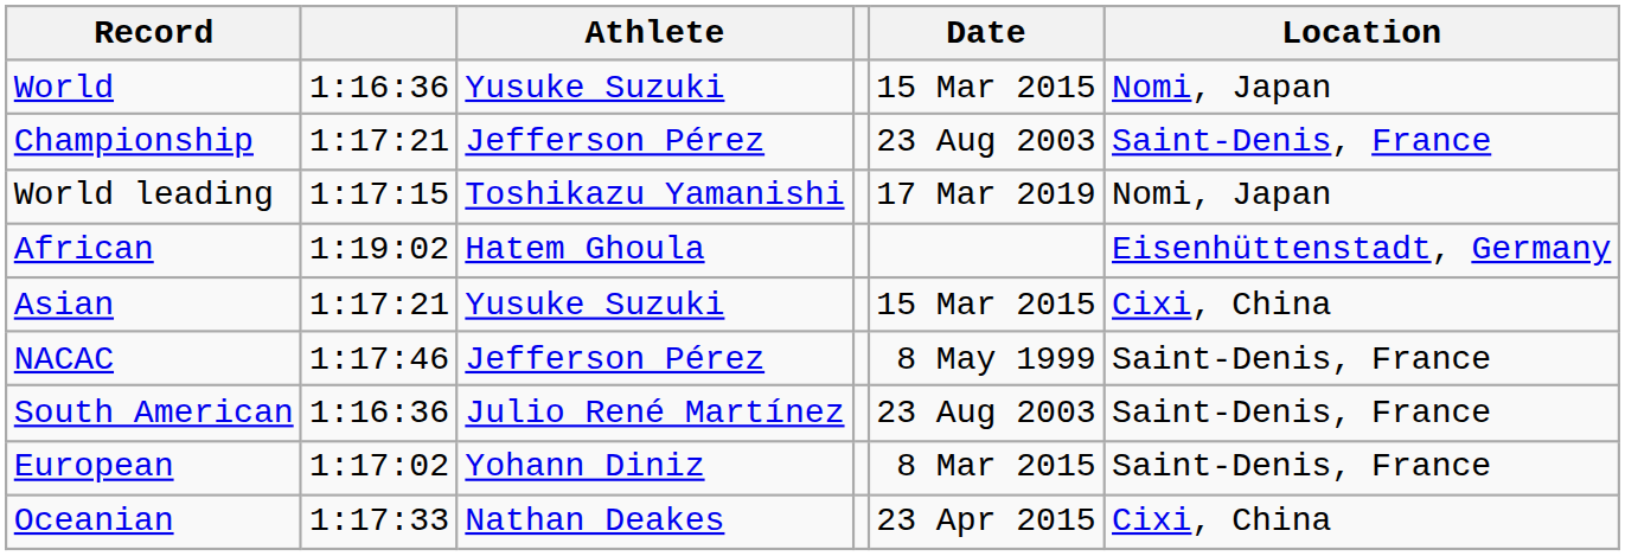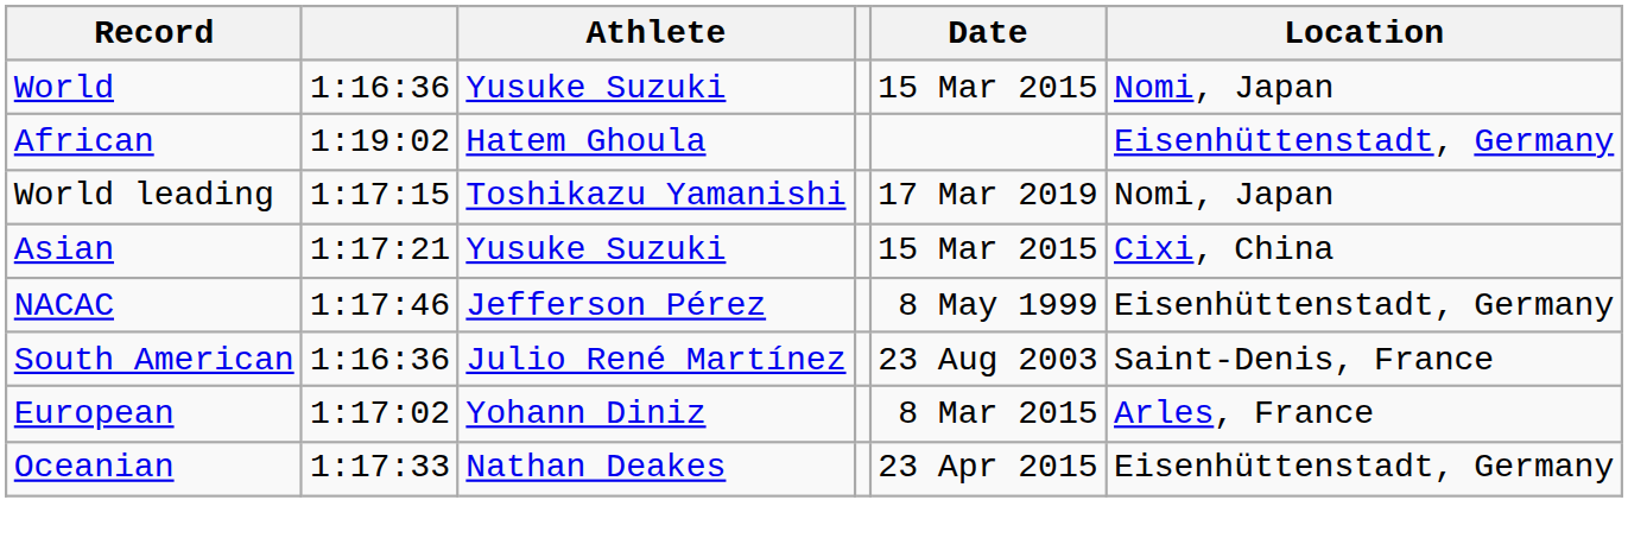 <table class="wikitable">
 <tr>
 <th>Record</th>
 <th></th>
 <th>Athlete</th>
 <th></th>
 <th>Date</th>
 <th>Location</th>
 </tr>
 <tr>
 <td><a href='#'>World</a></td>
 <td>1:16:36</td>
 <td><a href='#'>Yusuke Suzuki</a></td>
 <td></td>
 <td align=right>15 Mar 2015</td>
 <td><a href='#'>Nomi</a>, Japan</td>
 </tr>
 <tr>
-<td><a href='#'>Championship</a></td>
-<td>1:17:21</td>
-<td><a href='#'>Jefferson Pérez</a></td>
+<td><a href='#'>African</a></td>
+<td>1:19:02</td>
+<td><a href='#'>Hatem Ghoula</a></td>
 <td></td>
-<td align=right>23 Aug 2003</td>
-<td><a href='#'>Saint-Denis</a>, <a href='#'>France</a></td>
+<td align=right></td>
+<td><a href='#'>Eisenhüttenstadt</a>, <a href='#'>Germany</a></td>
 </tr>
 <tr>
 <td>World leading</td>
 <td>1:17:15</td>
 <td><a href='#'>Toshikazu Yamanishi</a></td>
 <td></td>
 <td align=right>17 Mar 2019</td>
 <td>Nomi, Japan</td>
-</tr>
-<tr>
-<td><a href='#'>African</a></td>
-<td>1:19:02</td>
-<td><a href='#'>Hatem Ghoula</a></td>
-<td></td>
-<td align=right></td>
-<td><a href='#'>Eisenhüttenstadt</a>, <a href='#'>Germany</a></td>
 </tr>
 <tr>
 <td><a href='#'>Asian</a></td>
 <td>1:17:21</td>
 <td><a href='#'>Yusuke Suzuki</a></td>
 <td></td>
 <td align=right>15 Mar 2015</td>
 <td><a href='#'>Cixi</a>, China</td>
 </tr>
 <tr>
 <td><a href='#'>NACAC</a></td>
 <td>1:17:46</td>
 <td><a href='#'>Jefferson Pérez</a></td>
 <td></td>
 <td align=right>8 May 1999</td>
-<td>Saint-Denis, France</td>
+<td>Eisenhüttenstadt, Germany</td>
 </tr>
 <tr>
 <td><a href='#'>South American</a></td>
 <td>1:16:36</td>
 <td><a href='#'>Julio René Martínez</a></td>
 <td></td>
 <td align=right>23 Aug 2003</td>
 <td>Saint-Denis, France</td>
 </tr>
 <tr>
 <td><a href='#'>European</a></td>
 <td>1:17:02</td>
 <td><a href='#'>Yohann Diniz</a></td>
 <td></td>
 <td align=right>8 Mar 2015</td>
-<td>Saint-Denis, France</td>
+<td><a href='#'>Arles</a>, France</td>
 </tr>
 <tr>
 <td><a href='#'>Oceanian</a></td>
 <td>1:17:33</td>
 <td><a href='#'>Nathan Deakes</a></td>
 <td></td>
 <td align=right>23 Apr 2015</td>
-<td><a href='#'>Cixi</a>, China</td>
+<td>Eisenhüttenstadt, Germany</td>
 </tr>
 </table>
